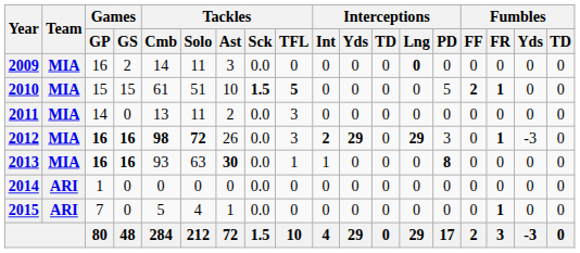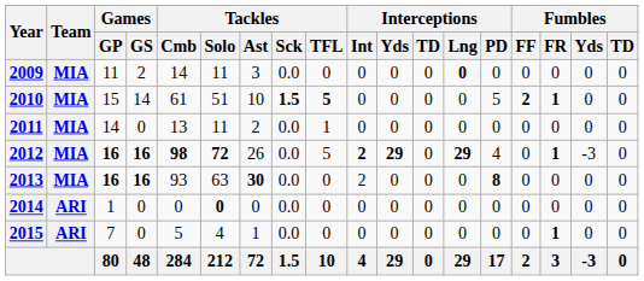 <table class="wikitable" style="text-align:center">
 <tr>
 <th rowspan="2">Year</th>
 <th rowspan="2">Team</th>
 <th colspan="2">Games</th>
 <th colspan="5">Tackles</th>
 <th colspan="5">Interceptions</th>
 <th colspan="4">Fumbles</th>
 </tr>
 <tr>
 <th>GP</th>
 <th>GS</th>
 <th>Cmb</th>
 <th>Solo</th>
 <th>Ast</th>
 <th>Sck</th>
 <th>TFL</th>
 <th>Int</th>
 <th>Yds</th>
 <th>TD</th>
 <th>Lng</th>
 <th>PD</th>
 <th>FF</th>
 <th>FR</th>
 <th>Yds</th>
 <th>TD</th>
 </tr>
 <tr>
 <th><a href='#'>2009</a></th>
 <th><a href='#'>MIA</a></th>
-<td>16</td>
+<td>11</td>
 <td>2</td>
 <td>14</td>
 <td>11</td>
 <td>3</td>
 <td>0.0</td>
 <td>0</td>
 <td>0</td>
 <td>0</td>
 <td>0</td>
 <td><strong>0</strong></td>
 <td>0</td>
 <td>0</td>
 <td>0</td>
 <td>0</td>
 <td>0</td>
 </tr>
 <tr>
 <th><a href='#'>2010</a></th>
 <th><a href='#'>MIA</a></th>
 <td>15</td>
-<td>15</td>
+<td>14</td>
 <td>61</td>
 <td>51</td>
 <td>10</td>
 <td><strong>1.5</strong></td>
 <td><strong>5</strong></td>
 <td>0</td>
 <td>0</td>
 <td>0</td>
 <td>0</td>
 <td>5</td>
 <td><strong>2</strong></td>
 <td><strong>1</strong></td>
 <td>0</td>
 <td>0</td>
 </tr>
 <tr>
 <th><a href='#'>2011</a></th>
 <th><a href='#'>MIA</a></th>
 <td>14</td>
 <td>0</td>
 <td>13</td>
 <td>11</td>
 <td>2</td>
 <td>0.0</td>
-<td>3</td>
+<td>1</td>
 <td>0</td>
 <td>0</td>
 <td>0</td>
 <td>0</td>
 <td>0</td>
 <td>0</td>
 <td>0</td>
 <td>0</td>
 <td>0</td>
 </tr>
 <tr>
 <th><a href='#'>2012</a></th>
 <th><a href='#'>MIA</a></th>
 <td><strong>16</strong></td>
 <td><strong>16</strong></td>
 <td><strong>98</strong></td>
 <td><strong>72</strong></td>
 <td>26</td>
 <td>0.0</td>
-<td>3</td>
+<td>5</td>
 <td><strong>2</strong></td>
 <td><strong>29</strong></td>
 <td>0</td>
 <td><strong>29</strong></td>
-<td>3</td>
+<td>4</td>
 <td>0</td>
 <td><strong>1</strong></td>
 <td>-3</td>
 <td>0</td>
 </tr>
 <tr>
 <th><a href='#'>2013</a></th>
 <th><a href='#'>MIA</a></th>
 <td><strong>16</strong></td>
 <td><strong>16</strong></td>
 <td>93</td>
 <td>63</td>
 <td><strong>30</strong></td>
 <td>0.0</td>
-<td>1</td>
-<td>1</td>
+<td>0</td>
+<td>2</td>
 <td>0</td>
 <td>0</td>
 <td>0</td>
 <td><strong>8</strong></td>
 <td>0</td>
 <td>0</td>
 <td>0</td>
 <td>0</td>
 </tr>
 <tr>
 <th><a href='#'>2014</a></th>
 <th><a href='#'>ARI</a></th>
 <td>1</td>
 <td>0</td>
 <td>0</td>
-<td>0</td>
+<td><strong>0</strong></td>
 <td>0</td>
 <td>0.0</td>
 <td>0</td>
 <td>0</td>
 <td>0</td>
 <td>0</td>
 <td>0</td>
 <td>0</td>
 <td>0</td>
 <td>0</td>
 <td>0</td>
 <td>0</td>
 </tr>
 <tr>
 <th><a href='#'>2015</a></th>
 <th><a href='#'>ARI</a></th>
 <td>7</td>
 <td>0</td>
 <td>5</td>
 <td>4</td>
 <td>1</td>
 <td>0.0</td>
 <td>0</td>
 <td>0</td>
 <td>0</td>
 <td>0</td>
 <td>0</td>
 <td>0</td>
 <td>0</td>
 <td><strong>1</strong></td>
 <td>0</td>
 <td>0</td>
 </tr>
 <tr>
 <th colspan="2"></th>
 <th>80</th>
 <th>48</th>
 <th>284</th>
 <th>212</th>
 <th>72</th>
 <th>1.5</th>
 <th>10</th>
 <th>4</th>
 <th>29</th>
 <th>0</th>
 <th>29</th>
 <th>17</th>
 <th>2</th>
 <th>3</th>
 <th>-3</th>
 <th>0</th>
 </tr>
 </table>
